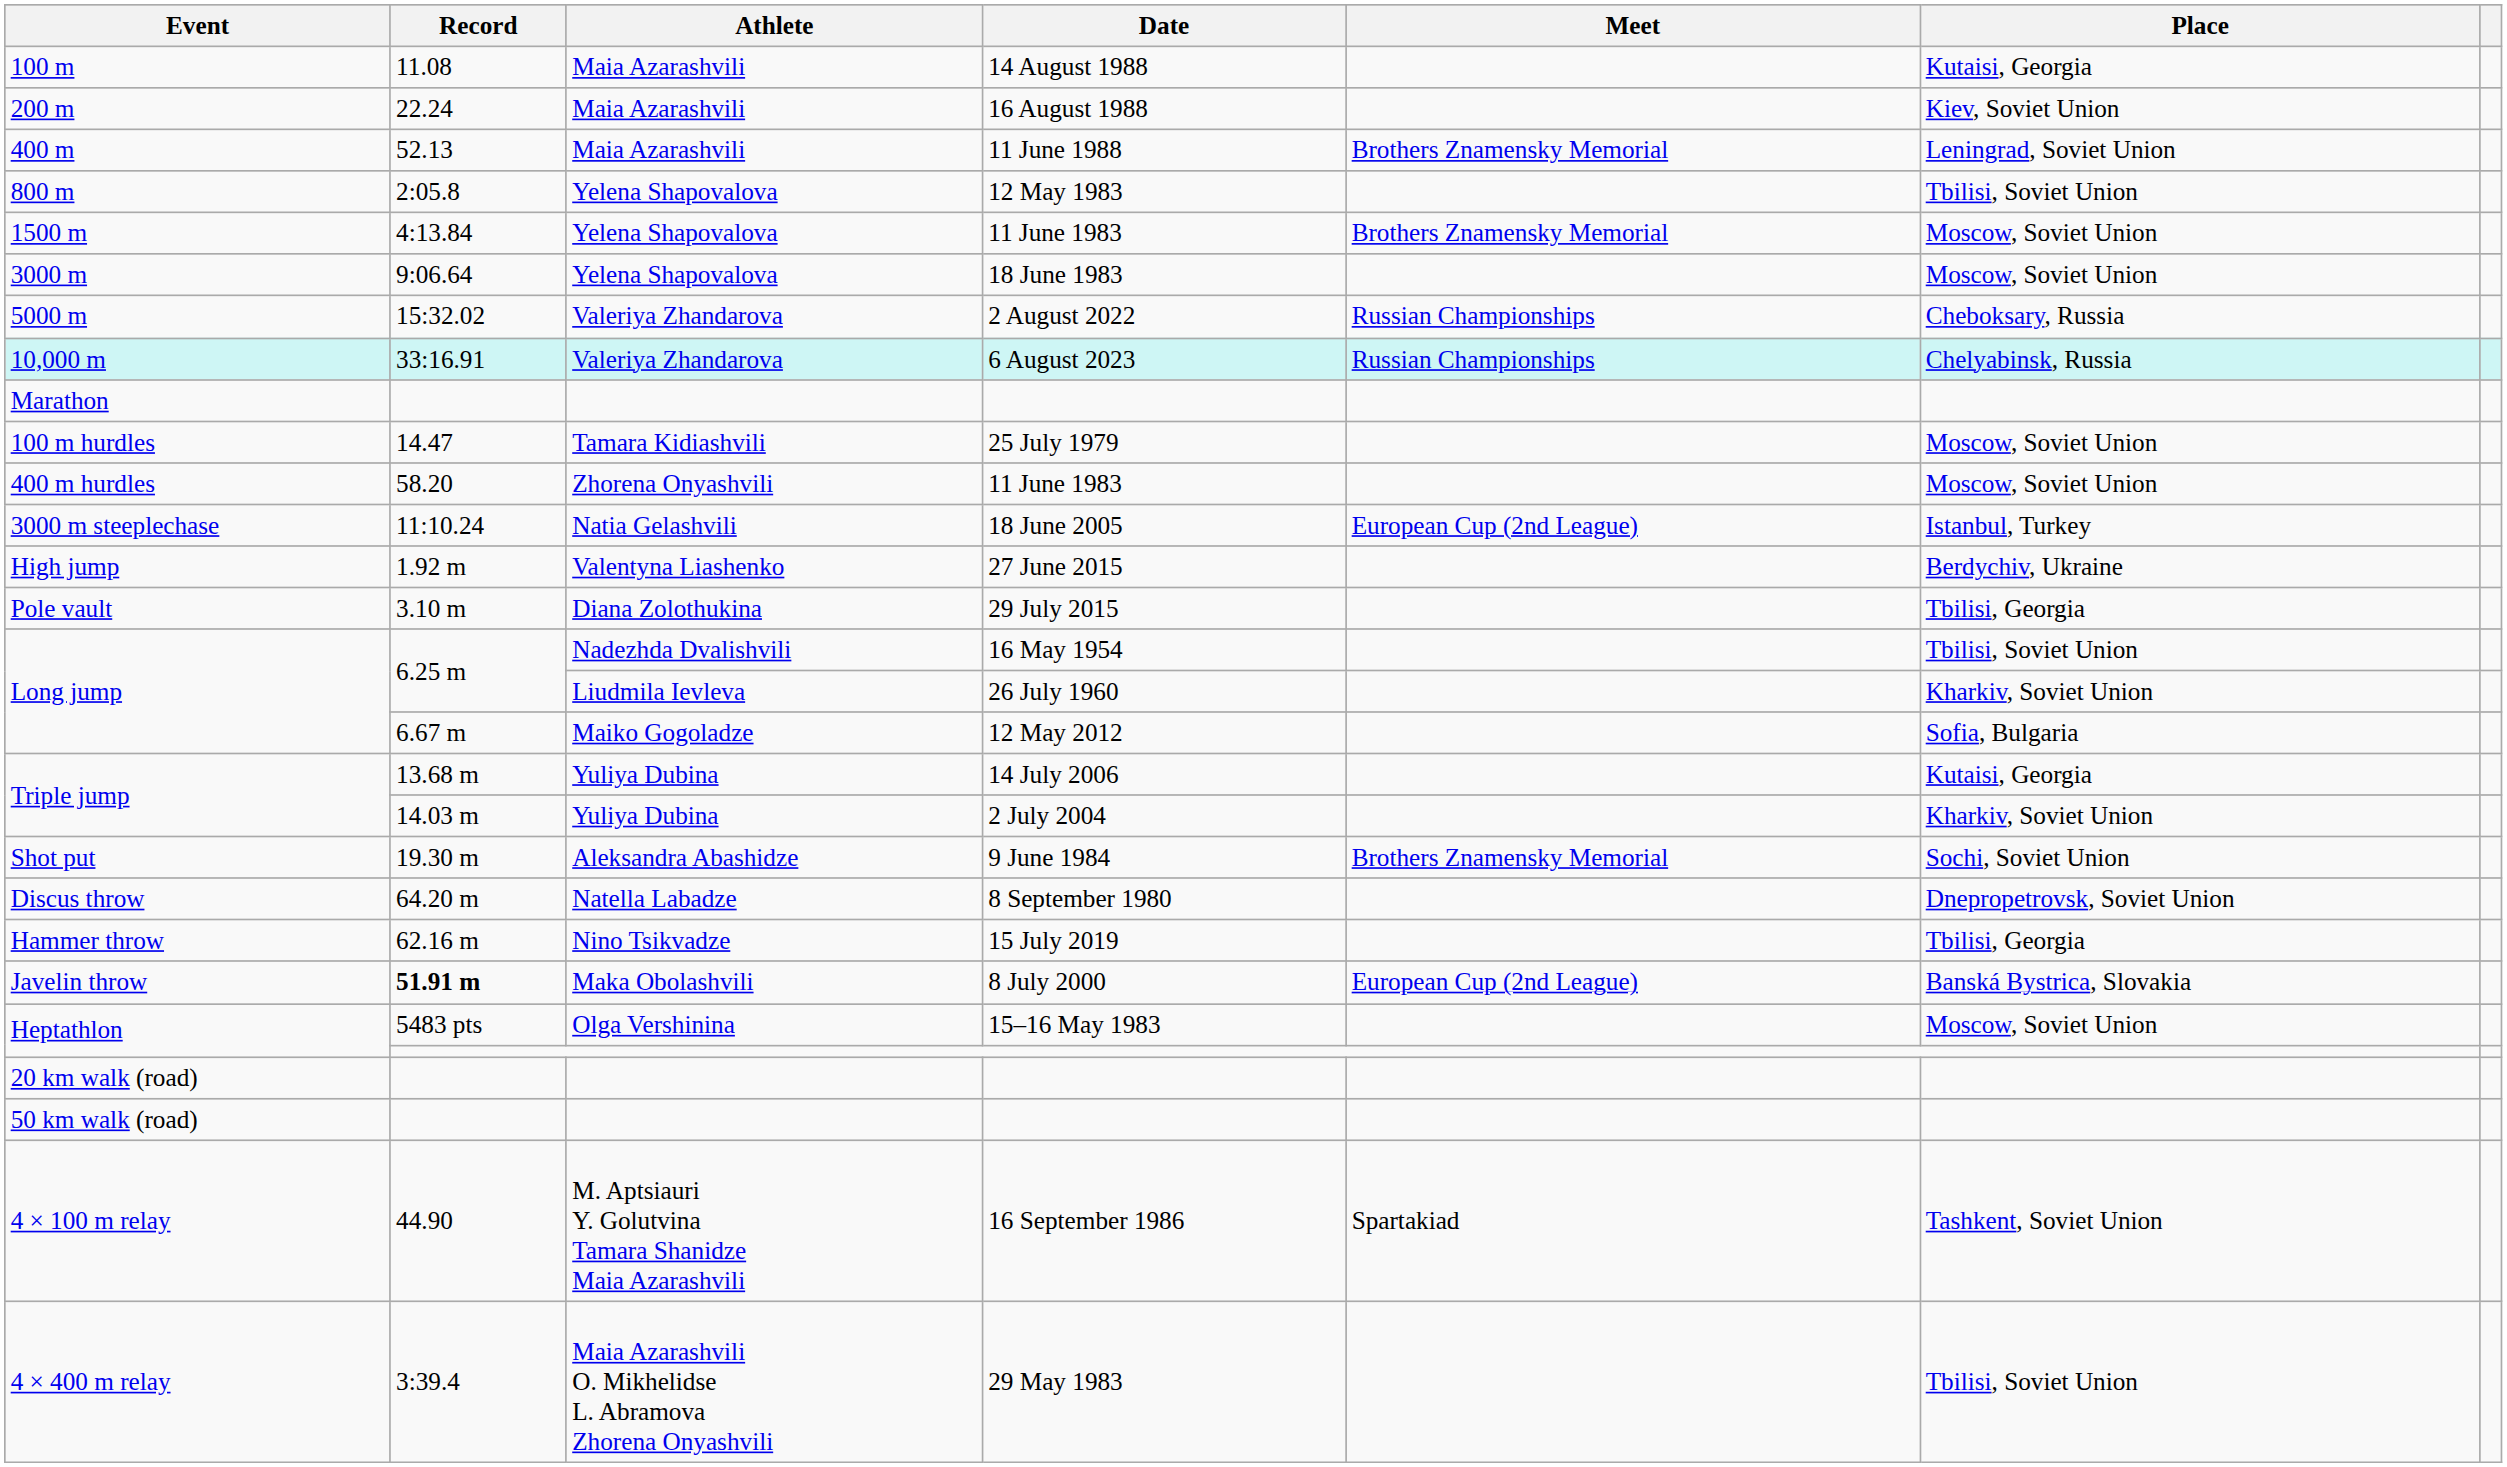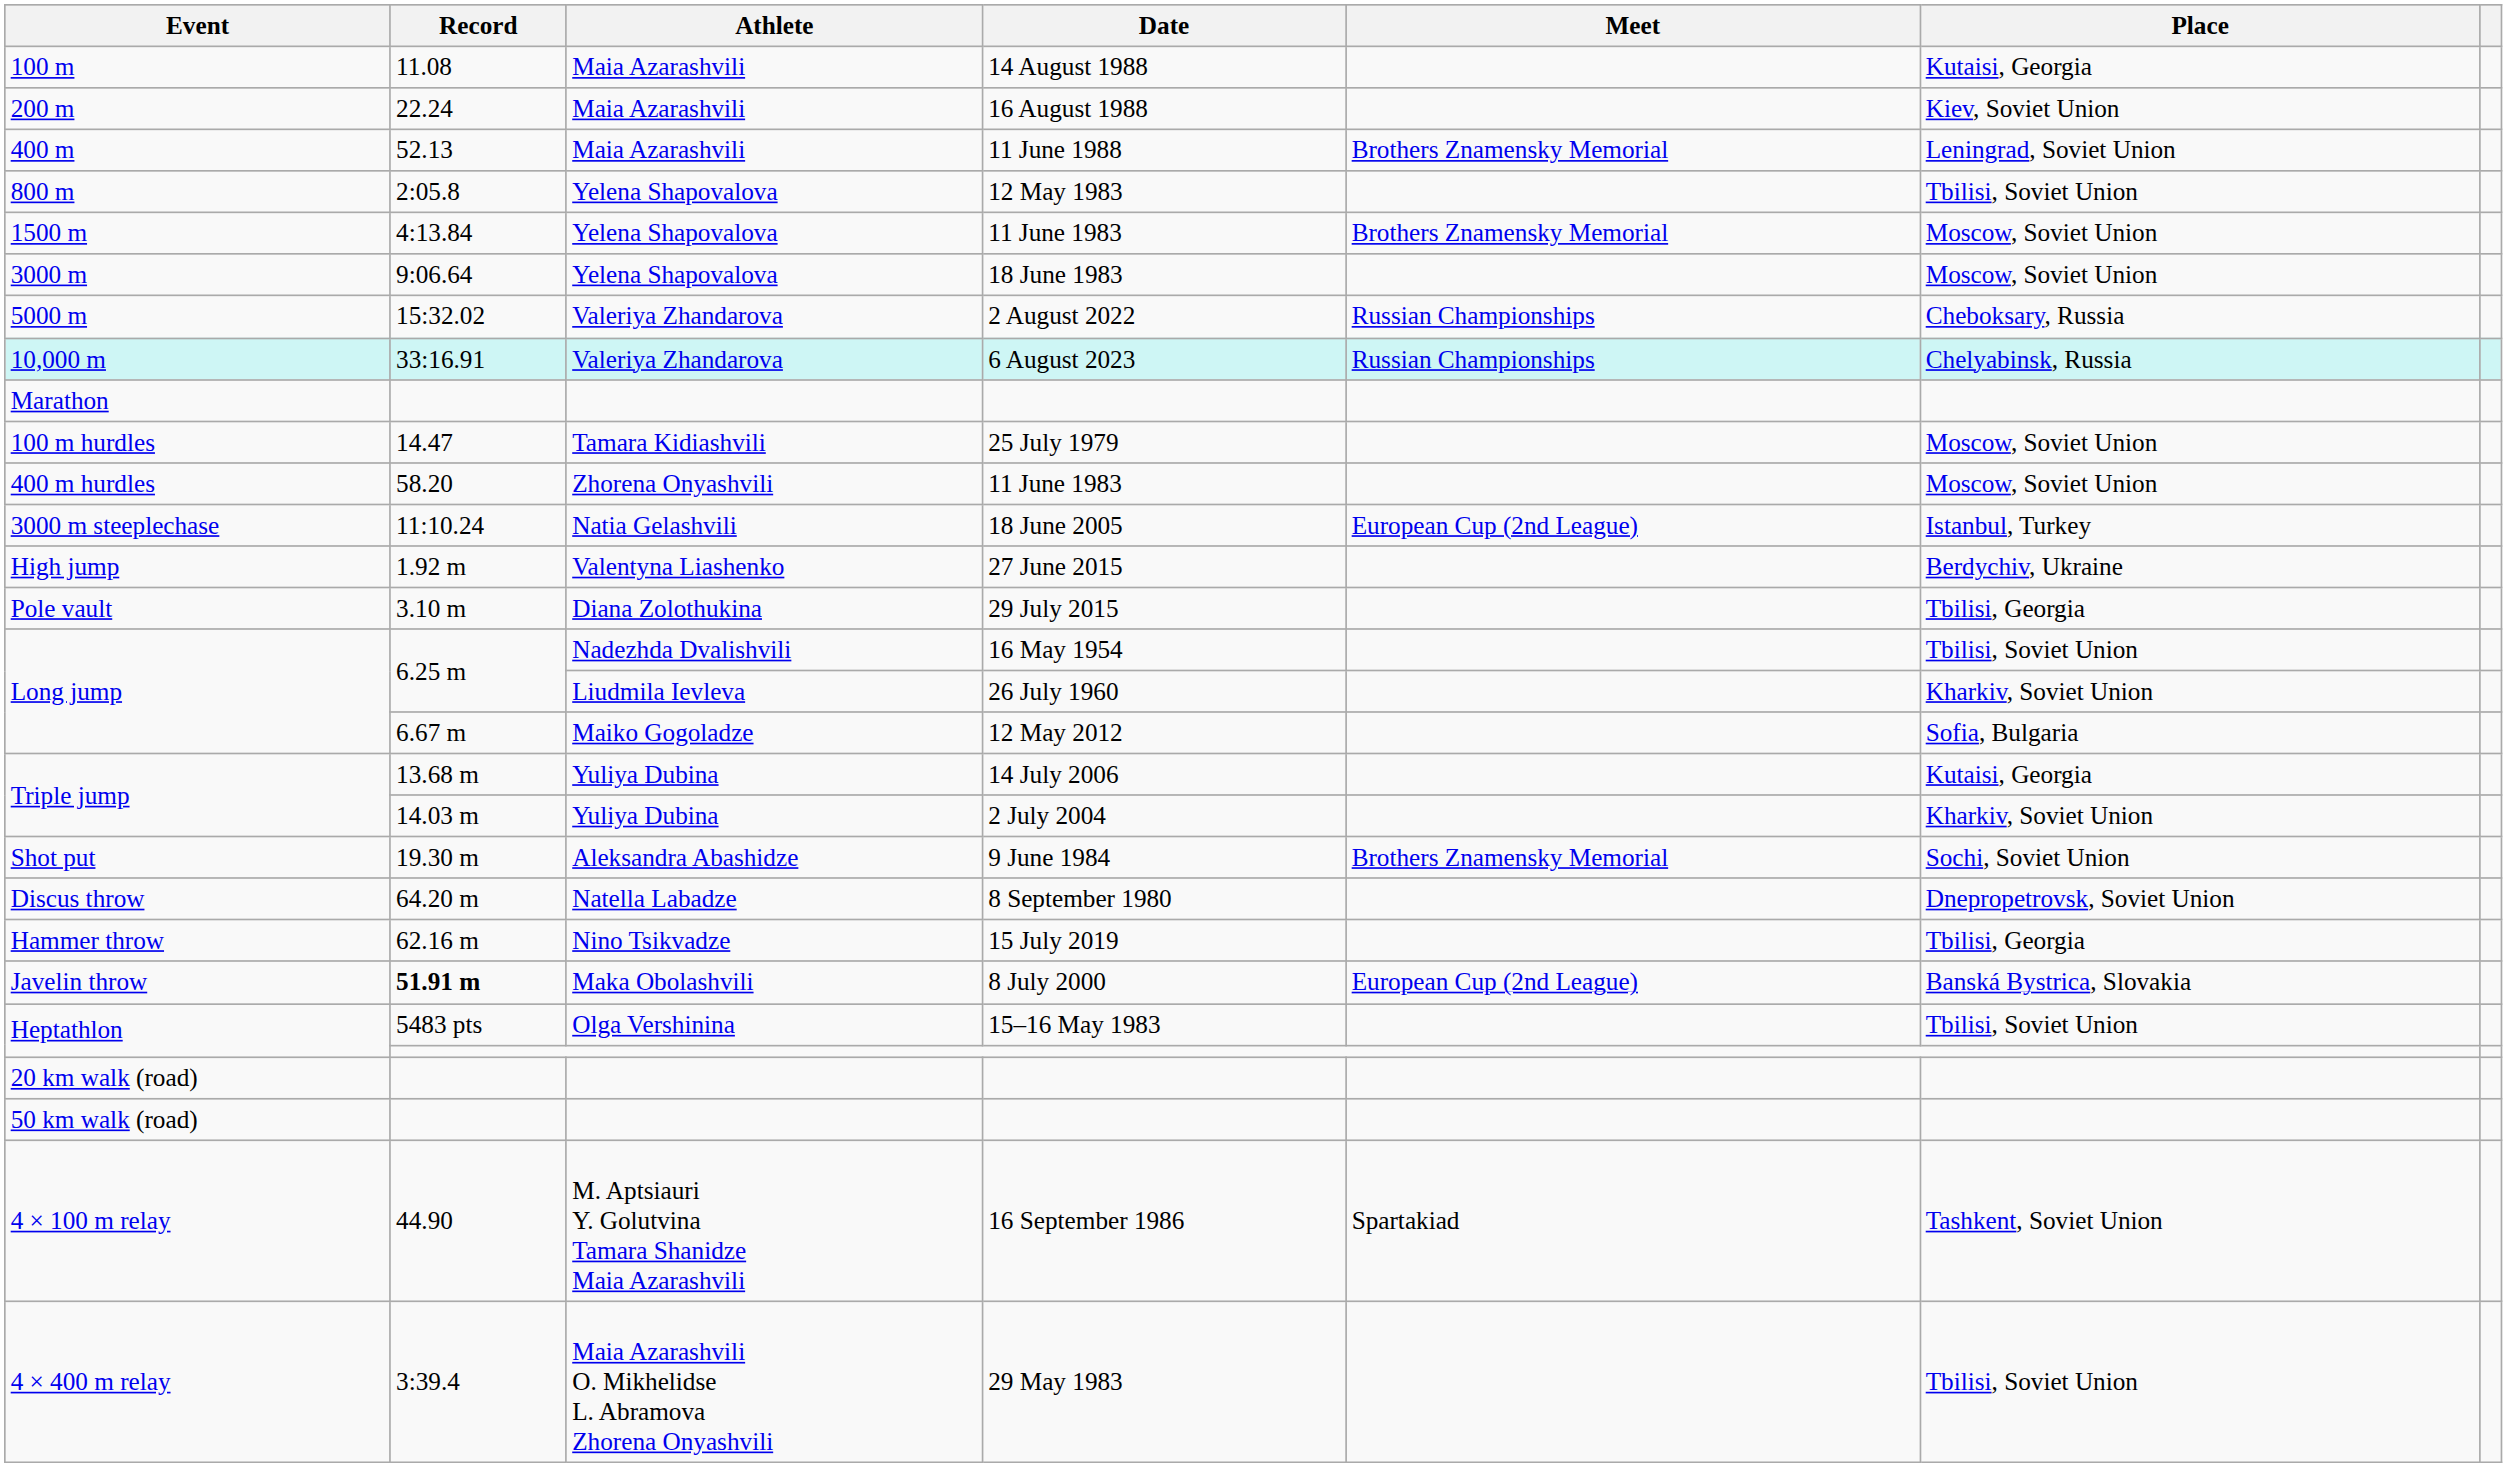 <table class="wikitable" style="font-size:95%; width: 95%;">
 <tr>
 <th>Event</th>
 <th>Record</th>
 <th>Athlete</th>
 <th>Date</th>
 <th>Meet</th>
 <th>Place</th>
 <th></th>
 </tr>
 <tr>
 <td><a href='#'>100 m</a></td>
 <td>11.08 </td>
 <td><a href='#'>Maia Azarashvili</a></td>
 <td>14 August 1988</td>
 <td></td>
 <td><a href='#'>Kutaisi</a>, Georgia</td>
 <td></td>
 </tr>
 <tr>
 <td><a href='#'>200 m</a></td>
 <td>22.24 </td>
 <td><a href='#'>Maia Azarashvili</a></td>
 <td>16 August 1988</td>
 <td></td>
 <td><a href='#'>Kiev</a>, Soviet Union</td>
 <td></td>
 </tr>
 <tr>
 <td><a href='#'>400 m</a></td>
 <td>52.13</td>
 <td><a href='#'>Maia Azarashvili</a></td>
 <td>11 June 1988</td>
 <td><a href='#'>Brothers Znamensky Memorial</a></td>
 <td><a href='#'>Leningrad</a>, Soviet Union</td>
 <td></td>
 </tr>
 <tr>
 <td><a href='#'>800 m</a></td>
 <td>2:05.8 </td>
 <td><a href='#'>Yelena Shapovalova</a></td>
 <td>12 May 1983</td>
 <td></td>
 <td><a href='#'>Tbilisi</a>, Soviet Union</td>
 <td></td>
 </tr>
 <tr>
 <td><a href='#'>1500 m</a></td>
 <td>4:13.84</td>
 <td><a href='#'>Yelena Shapovalova</a></td>
 <td>11 June 1983</td>
 <td><a href='#'>Brothers Znamensky Memorial</a></td>
 <td><a href='#'>Moscow</a>, Soviet Union</td>
 <td></td>
 </tr>
 <tr>
 <td><a href='#'>3000 m</a></td>
 <td>9:06.64</td>
 <td><a href='#'>Yelena Shapovalova</a></td>
 <td>18 June 1983</td>
 <td></td>
 <td><a href='#'>Moscow</a>, Soviet Union</td>
 <td></td>
 </tr>
 <tr>
 <td><a href='#'>5000 m</a></td>
 <td>15:32.02</td>
 <td><a href='#'>Valeriya Zhandarova</a></td>
 <td>2 August 2022</td>
 <td><a href='#'>Russian Championships</a></td>
 <td><a href='#'>Cheboksary</a>, Russia</td>
 <td></td>
 </tr>
 <tr bgcolor="#CEF6F5">
 <td><a href='#'>10,000 m</a></td>
 <td>33:16.91</td>
 <td><a href='#'>Valeriya Zhandarova</a></td>
 <td>6 August 2023</td>
 <td><a href='#'>Russian Championships</a></td>
 <td><a href='#'>Chelyabinsk</a>, Russia</td>
 <td></td>
 </tr>
 <tr>
 <td><a href='#'>Marathon</a></td>
 <td></td>
 <td></td>
 <td></td>
 <td></td>
 <td></td>
 <td></td>
 </tr>
 <tr>
 <td><a href='#'>100 m hurdles</a></td>
 <td>14.47</td>
 <td><a href='#'>Tamara Kidiashvili</a></td>
 <td>25 July 1979</td>
 <td></td>
 <td><a href='#'>Moscow</a>, Soviet Union</td>
 <td></td>
 </tr>
 <tr>
 <td><a href='#'>400 m hurdles</a></td>
 <td>58.20</td>
 <td><a href='#'>Zhorena Onyashvili</a></td>
 <td>11 June 1983</td>
 <td></td>
 <td><a href='#'>Moscow</a>, Soviet Union</td>
 <td></td>
 </tr>
 <tr>
 <td><a href='#'>3000 m steeplechase</a></td>
 <td>11:10.24</td>
 <td><a href='#'>Natia Gelashvili</a></td>
 <td>18 June 2005</td>
 <td><a href='#'>European Cup (2nd League)</a></td>
 <td><a href='#'>Istanbul</a>, Turkey</td>
 <td></td>
 </tr>
 <tr>
 <td><a href='#'>High jump</a></td>
 <td>1.92 m</td>
 <td><a href='#'>Valentyna Liashenko</a></td>
 <td>27 June 2015</td>
 <td></td>
 <td><a href='#'>Berdychiv</a>, Ukraine</td>
 <td></td>
 </tr>
 <tr>
 <td><a href='#'>Pole vault</a></td>
 <td>3.10 m</td>
 <td><a href='#'>Diana Zolothukina</a></td>
 <td>29 July 2015</td>
 <td></td>
 <td><a href='#'>Tbilisi</a>, Georgia</td>
 <td></td>
 </tr>
 <tr>
 <td rowspan=3><a href='#'>Long jump</a></td>
 <td rowspan=2>6.25 m</td>
 <td><a href='#'>Nadezhda Dvalishvili</a></td>
 <td>16 May 1954</td>
 <td></td>
 <td><a href='#'>Tbilisi</a>, Soviet Union</td>
 <td></td>
 </tr>
 <tr>
 <td><a href='#'>Liudmila Ievleva</a></td>
 <td>26 July 1960</td>
 <td></td>
 <td><a href='#'>Kharkiv</a>, Soviet Union</td>
 <td></td>
 </tr>
 <tr>
 <td>6.67 m  </td>
 <td><a href='#'>Maiko Gogoladze</a></td>
 <td>12 May 2012</td>
 <td></td>
 <td><a href='#'>Sofia</a>, Bulgaria</td>
 <td></td>
 </tr>
 <tr>
 <td rowspan=2><a href='#'>Triple jump</a></td>
 <td>13.68 m </td>
 <td><a href='#'>Yuliya Dubina</a></td>
 <td>14 July 2006</td>
 <td></td>
 <td><a href='#'>Kutaisi</a>, Georgia</td>
 <td></td>
 </tr>
 <tr>
 <td>14.03 m   </td>
 <td><a href='#'>Yuliya Dubina</a></td>
 <td>2 July 2004</td>
 <td></td>
 <td><a href='#'>Kharkiv</a>, Soviet Union</td>
 <td></td>
 </tr>
 <tr>
 <td><a href='#'>Shot put</a></td>
 <td>19.30 m</td>
 <td><a href='#'>Aleksandra Abashidze</a></td>
 <td>9 June 1984</td>
 <td><a href='#'>Brothers Znamensky Memorial</a></td>
 <td><a href='#'>Sochi</a>, Soviet Union</td>
 <td></td>
 </tr>
 <tr>
 <td><a href='#'>Discus throw</a></td>
 <td>64.20 m</td>
 <td><a href='#'>Natella Labadze</a></td>
 <td>8 September 1980</td>
 <td></td>
 <td><a href='#'>Dnepropetrovsk</a>, Soviet Union</td>
 <td></td>
 </tr>
 <tr>
 <td><a href='#'>Hammer throw</a></td>
 <td>62.16 m</td>
 <td><a href='#'>Nino Tsikvadze</a></td>
 <td>15 July 2019</td>
 <td></td>
 <td><a href='#'>Tbilisi</a>, Georgia </td>
 <td></td>
 </tr>
 <tr>
 <td><a href='#'>Javelin throw</a></td>
 <td><strong>51.91 m</strong></td>
 <td><a href='#'>Maka Obolashvili</a></td>
 <td>8 July 2000</td>
 <td><a href='#'>European Cup (2nd League)</a></td>
 <td><a href='#'>Banská Bystrica</a>, Slovakia</td>
 <td></td>
 </tr>
 <tr>
 <td rowspan=2><a href='#'>Heptathlon</a></td>
 <td>5483 pts </td>
 <td><a href='#'>Olga Vershinina</a></td>
 <td>15–16 May 1983</td>
 <td></td>
-<td><a href='#'>Moscow</a>, Soviet Union</td>
+<td><a href='#'>Tbilisi</a>, Soviet Union</td>
 <td></td>
 </tr>
 <tr>
 <td colspan=5></td>
 <td></td>
 </tr>
 <tr>
 <td><a href='#'>20 km walk</a> (road)</td>
 <td></td>
 <td></td>
 <td></td>
 <td></td>
 <td></td>
 <td></td>
 </tr>
 <tr>
 <td><a href='#'>50 km walk</a> (road)</td>
 <td></td>
 <td></td>
 <td></td>
 <td></td>
 <td></td>
 <td></td>
 </tr>
 <tr>
 <td><a href='#'>4 × 100 m relay</a></td>
 <td>44.90</td>
 <td><br>M. Aptsiauri<br>Y. Golutvina<br><a href='#'>Tamara Shanidze</a><br><a href='#'>Maia Azarashvili</a></td>
 <td>16 September 1986</td>
 <td>Spartakiad</td>
 <td><a href='#'>Tashkent</a>, Soviet Union</td>
 <td></td>
 </tr>
 <tr>
 <td><a href='#'>4 × 400 m relay</a></td>
 <td>3:39.4 </td>
 <td><br><a href='#'>Maia Azarashvili</a><br>O. Mikhelidse<br>L. Abramova<br><a href='#'>Zhorena Onyashvili</a></td>
 <td>29 May 1983</td>
 <td></td>
 <td><a href='#'>Tbilisi</a>, Soviet Union</td>
 <td></td>
 </tr>
 </table>
